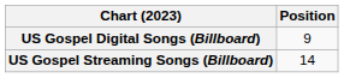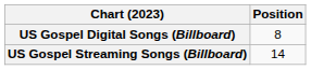 <table class="wikitable plainrowheaders sortable">
 <tr>
 <th>Chart (2023)</th>
 <th>Position</th>
 </tr>
 <tr>
 <th scope="row">US Gospel Digital Songs (<em>Billboard</em>)</th>
-<td style="text-align:center;">9</td>
+<td style="text-align:center;">8</td>
 </tr>
 <tr>
 <th scope="row">US Gospel Streaming Songs (<em>Billboard</em>)</th>
 <td style="text-align:center;">14</td>
 </tr>
 </table>
